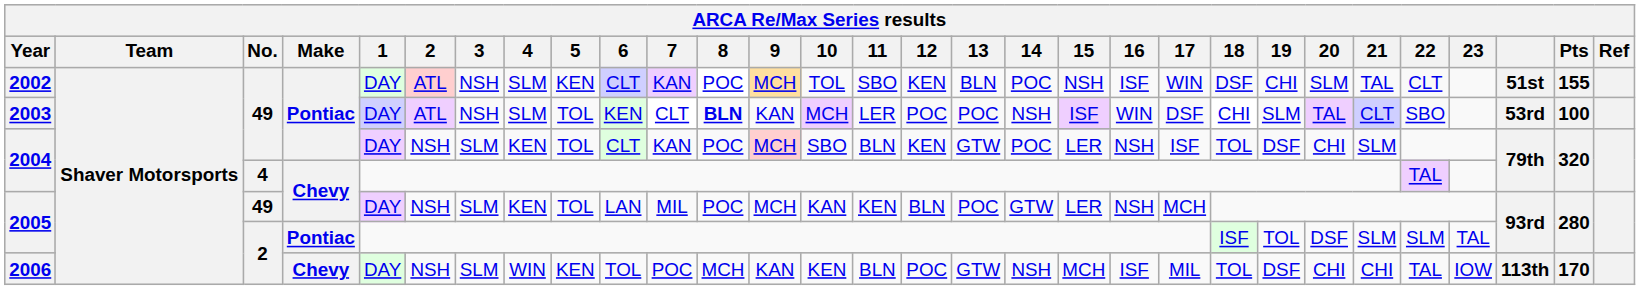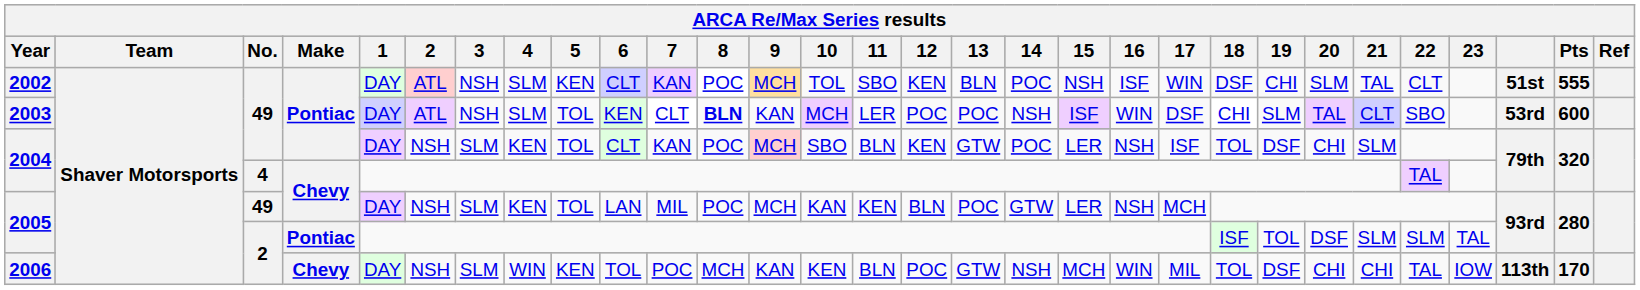 <table class="wikitable" style="text-align:center; font-size:75%">
 <tr>
 <th colspan=30><a href='#'>ARCA Re/Max Series</a> results</th>
 </tr>
 <tr>
 <th>Year</th>
 <th>Team</th>
 <th>No.</th>
 <th>Make</th>
 <th>1</th>
 <th>2</th>
 <th>3</th>
 <th>4</th>
 <th>5</th>
 <th>6</th>
 <th>7</th>
 <th>8</th>
 <th>9</th>
 <th>10</th>
 <th>11</th>
 <th>12</th>
 <th>13</th>
 <th>14</th>
 <th>15</th>
 <th>16</th>
 <th>17</th>
 <th>18</th>
 <th>19</th>
 <th>20</th>
 <th>21</th>
 <th>22</th>
 <th>23</th>
 <th></th>
 <th>Pts</th>
 <th>Ref</th>
 </tr>
 <tr>
 <th><a href='#'>2002</a></th>
 <th rowspan=7>Shaver Motorsports</th>
 <th rowspan=3>49</th>
 <th rowspan=3><a href='#'>Pontiac</a></th>
 <td style="background:#DFFFDF;"><a href='#'>DAY</a><br></td>
 <td style="background:#FFCFCF;"><a href='#'>ATL</a><br></td>
 <td><a href='#'>NSH</a></td>
 <td><a href='#'>SLM</a></td>
 <td><a href='#'>KEN</a></td>
 <td style="background:#CFCFFF;"><a href='#'>CLT</a><br></td>
 <td style="background:#EFCFFF;"><a href='#'>KAN</a><br></td>
 <td style="background:#FFFFFF;"><a href='#'>POC</a><br></td>
 <td style="background:#FFDF9F;"><a href='#'>MCH</a><br></td>
 <td><a href='#'>TOL</a></td>
 <td><a href='#'>SBO</a></td>
 <td><a href='#'>KEN</a></td>
 <td><a href='#'>BLN</a></td>
 <td><a href='#'>POC</a></td>
 <td><a href='#'>NSH</a></td>
 <td><a href='#'>ISF</a></td>
 <td><a href='#'>WIN</a></td>
 <td><a href='#'>DSF</a></td>
 <td><a href='#'>CHI</a></td>
 <td><a href='#'>SLM</a></td>
 <td><a href='#'>TAL</a></td>
 <td><a href='#'>CLT</a></td>
 <td></td>
 <th>51st</th>
-<th>155</th>
+<th>555</th>
 <th></th>
 </tr>
 <tr>
 <th><a href='#'>2003</a></th>
 <td style="background:#CFCFFF;"><a href='#'>DAY</a><br></td>
 <td style="background:#EFCFFF;"><a href='#'>ATL</a><br></td>
 <td><a href='#'>NSH</a></td>
 <td><a href='#'>SLM</a></td>
 <td><a href='#'>TOL</a></td>
 <td style="background:#DFFFDF;"><a href='#'>KEN</a><br></td>
 <td style="background:#FFFFFF;"><a href='#'>CLT</a><br></td>
 <td><strong><a href='#'>BLN</a></strong></td>
 <td><a href='#'>KAN</a></td>
 <td style="background:#EFCFFF;"><a href='#'>MCH</a><br></td>
 <td><a href='#'>LER</a></td>
 <td><a href='#'>POC</a></td>
 <td><a href='#'>POC</a></td>
 <td><a href='#'>NSH</a></td>
 <td style="background:#EFCFFF;"><a href='#'>ISF</a><br></td>
 <td><a href='#'>WIN</a></td>
 <td><a href='#'>DSF</a></td>
 <td style="background:#FFFFFF;"><a href='#'>CHI</a><br></td>
 <td><a href='#'>SLM</a></td>
 <td style="background:#EFCFFF;"><a href='#'>TAL</a><br></td>
 <td style="background:#CFCFFF;"><a href='#'>CLT</a><br></td>
 <td><a href='#'>SBO</a></td>
 <td></td>
 <th>53rd</th>
-<th>100</th>
+<th>600</th>
 <th></th>
 </tr>
 <tr>
 <th rowspan=2><a href='#'>2004</a></th>
 <td style="background:#EFCFFF;"><a href='#'>DAY</a><br></td>
 <td><a href='#'>NSH</a></td>
 <td><a href='#'>SLM</a></td>
 <td><a href='#'>KEN</a></td>
 <td><a href='#'>TOL</a></td>
 <td style="background:#DFFFDF;"><a href='#'>CLT</a><br></td>
 <td><a href='#'>KAN</a></td>
 <td><a href='#'>POC</a></td>
 <td style="background:#FFCFCF;"><a href='#'>MCH</a><br></td>
 <td><a href='#'>SBO</a></td>
 <td><a href='#'>BLN</a></td>
 <td><a href='#'>KEN</a></td>
 <td><a href='#'>GTW</a></td>
 <td><a href='#'>POC</a></td>
 <td><a href='#'>LER</a></td>
 <td><a href='#'>NSH</a></td>
 <td><a href='#'>ISF</a></td>
 <td><a href='#'>TOL</a></td>
 <td><a href='#'>DSF</a></td>
 <td><a href='#'>CHI</a></td>
 <td><a href='#'>SLM</a></td>
 <td colspan=2></td>
 <th rowspan=2>79th</th>
 <th rowspan=2>320</th>
 <th rowspan=2></th>
 </tr>
 <tr>
 <th>4</th>
 <th rowspan=2><a href='#'>Chevy</a></th>
 <td colspan=21></td>
 <td style="background:#EFCFFF;"><a href='#'>TAL</a><br></td>
 <td></td>
 </tr>
 <tr>
 <th rowspan=2><a href='#'>2005</a></th>
 <th>49</th>
 <td style="background:#EFCFFF;"><a href='#'>DAY</a><br></td>
 <td><a href='#'>NSH</a></td>
 <td><a href='#'>SLM</a></td>
 <td><a href='#'>KEN</a></td>
 <td><a href='#'>TOL</a></td>
 <td><a href='#'>LAN</a></td>
 <td><a href='#'>MIL</a></td>
 <td><a href='#'>POC</a></td>
 <td><a href='#'>MCH</a></td>
 <td><a href='#'>KAN</a></td>
 <td><a href='#'>KEN</a></td>
 <td><a href='#'>BLN</a></td>
 <td><a href='#'>POC</a></td>
 <td><a href='#'>GTW</a></td>
 <td><a href='#'>LER</a></td>
 <td><a href='#'>NSH</a></td>
 <td><a href='#'>MCH</a></td>
 <td colspan=6></td>
 <th rowspan=2>93rd</th>
 <th rowspan=2>280</th>
 <th rowspan=2></th>
 </tr>
 <tr>
 <th rowspan=2>2</th>
 <th><a href='#'>Pontiac</a></th>
 <td colspan=17></td>
 <td style="background:#DFFFDF;"><a href='#'>ISF</a><br></td>
 <td><a href='#'>TOL</a></td>
 <td><a href='#'>DSF</a></td>
 <td><a href='#'>SLM</a></td>
 <td><a href='#'>SLM</a></td>
 <td><a href='#'>TAL</a></td>
 </tr>
 <tr>
 <th><a href='#'>2006</a></th>
 <th><a href='#'>Chevy</a></th>
 <td style="background:#DFFFDF;"><a href='#'>DAY</a><br></td>
 <td><a href='#'>NSH</a></td>
 <td><a href='#'>SLM</a></td>
 <td><a href='#'>WIN</a></td>
 <td><a href='#'>KEN</a></td>
 <td><a href='#'>TOL</a></td>
 <td><a href='#'>POC</a></td>
 <td><a href='#'>MCH</a></td>
 <td><a href='#'>KAN</a></td>
 <td><a href='#'>KEN</a></td>
 <td><a href='#'>BLN</a></td>
 <td><a href='#'>POC</a></td>
 <td><a href='#'>GTW</a></td>
 <td><a href='#'>NSH</a></td>
 <td><a href='#'>MCH</a></td>
-<td><a href='#'>ISF</a></td>
+<td><a href='#'>WIN</a></td>
 <td><a href='#'>MIL</a></td>
 <td><a href='#'>TOL</a></td>
 <td><a href='#'>DSF</a></td>
 <td><a href='#'>CHI</a></td>
 <td><a href='#'>CHI</a></td>
 <td><a href='#'>TAL</a></td>
 <td><a href='#'>IOW</a></td>
 <th>113th</th>
 <th>170</th>
 <th></th>
 </tr>
 </table>
